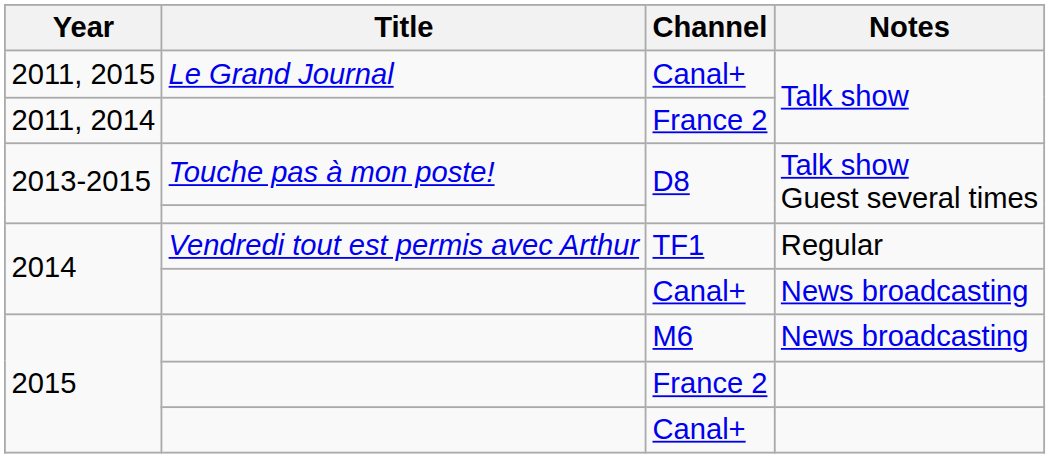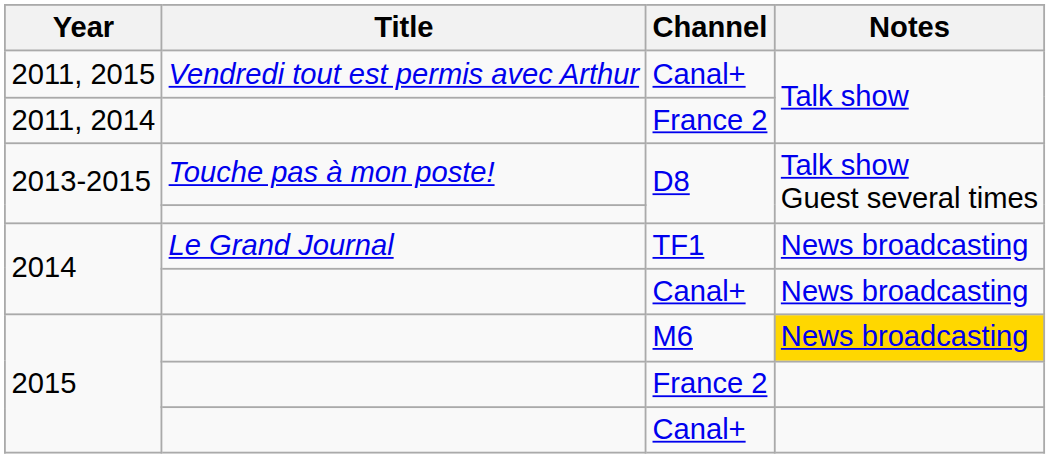 <table class="wikitable sortable">
 <tr>
 <th>Year</th>
 <th>Title</th>
 <th>Channel</th>
 <th>Notes</th>
 </tr>
 <tr>
 <td>2011, 2015</td>
-<td><em><a href='#'>Le Grand Journal</a></em></td>
+<td><em><a href='#'>Vendredi tout est permis avec Arthur</a></em></td>
 <td><a href='#'>Canal+</a></td>
 <td rowspan="2"><a href='#'>Talk show</a></td>
 </tr>
 <tr>
 <td>2011, 2014</td>
 <td><em></em></td>
 <td><a href='#'>France 2</a></td>
 </tr>
 <tr>
 <td rowspan="2">2013-2015</td>
 <td><em><a href='#'>Touche pas à mon poste!</a></em></td>
 <td rowspan="2"><a href='#'>D8</a></td>
 <td rowspan="2"><a href='#'>Talk show</a><br>Guest several times</td>
 </tr>
 <tr>
 <td><em></em></td>
 </tr>
 <tr>
 <td rowspan="2">2014</td>
-<td><em><a href='#'>Vendredi tout est permis avec Arthur</a></em></td>
+<td><em><a href='#'>Le Grand Journal</a></em></td>
 <td><a href='#'>TF1</a></td>
-<td>Regular</td>
+<td><a href='#'>News broadcasting</a></td>
 </tr>
 <tr>
 <td><em></em></td>
 <td><a href='#'>Canal+</a></td>
 <td><a href='#'>News broadcasting</a></td>
 </tr>
 <tr>
 <td rowspan="3">2015</td>
 <td><em></em></td>
 <td><a href='#'>M6</a></td>
-<td><a href='#'>News broadcasting</a></td>
+<td style="background: gold;"><a href='#'>News broadcasting</a></td>
 </tr>
 <tr>
 <td><em></em></td>
 <td><a href='#'>France 2</a></td>
 <td></td>
 </tr>
 <tr>
 <td><em></em></td>
 <td><a href='#'>Canal+</a></td>
 <td></td>
 </tr>
 </table>
